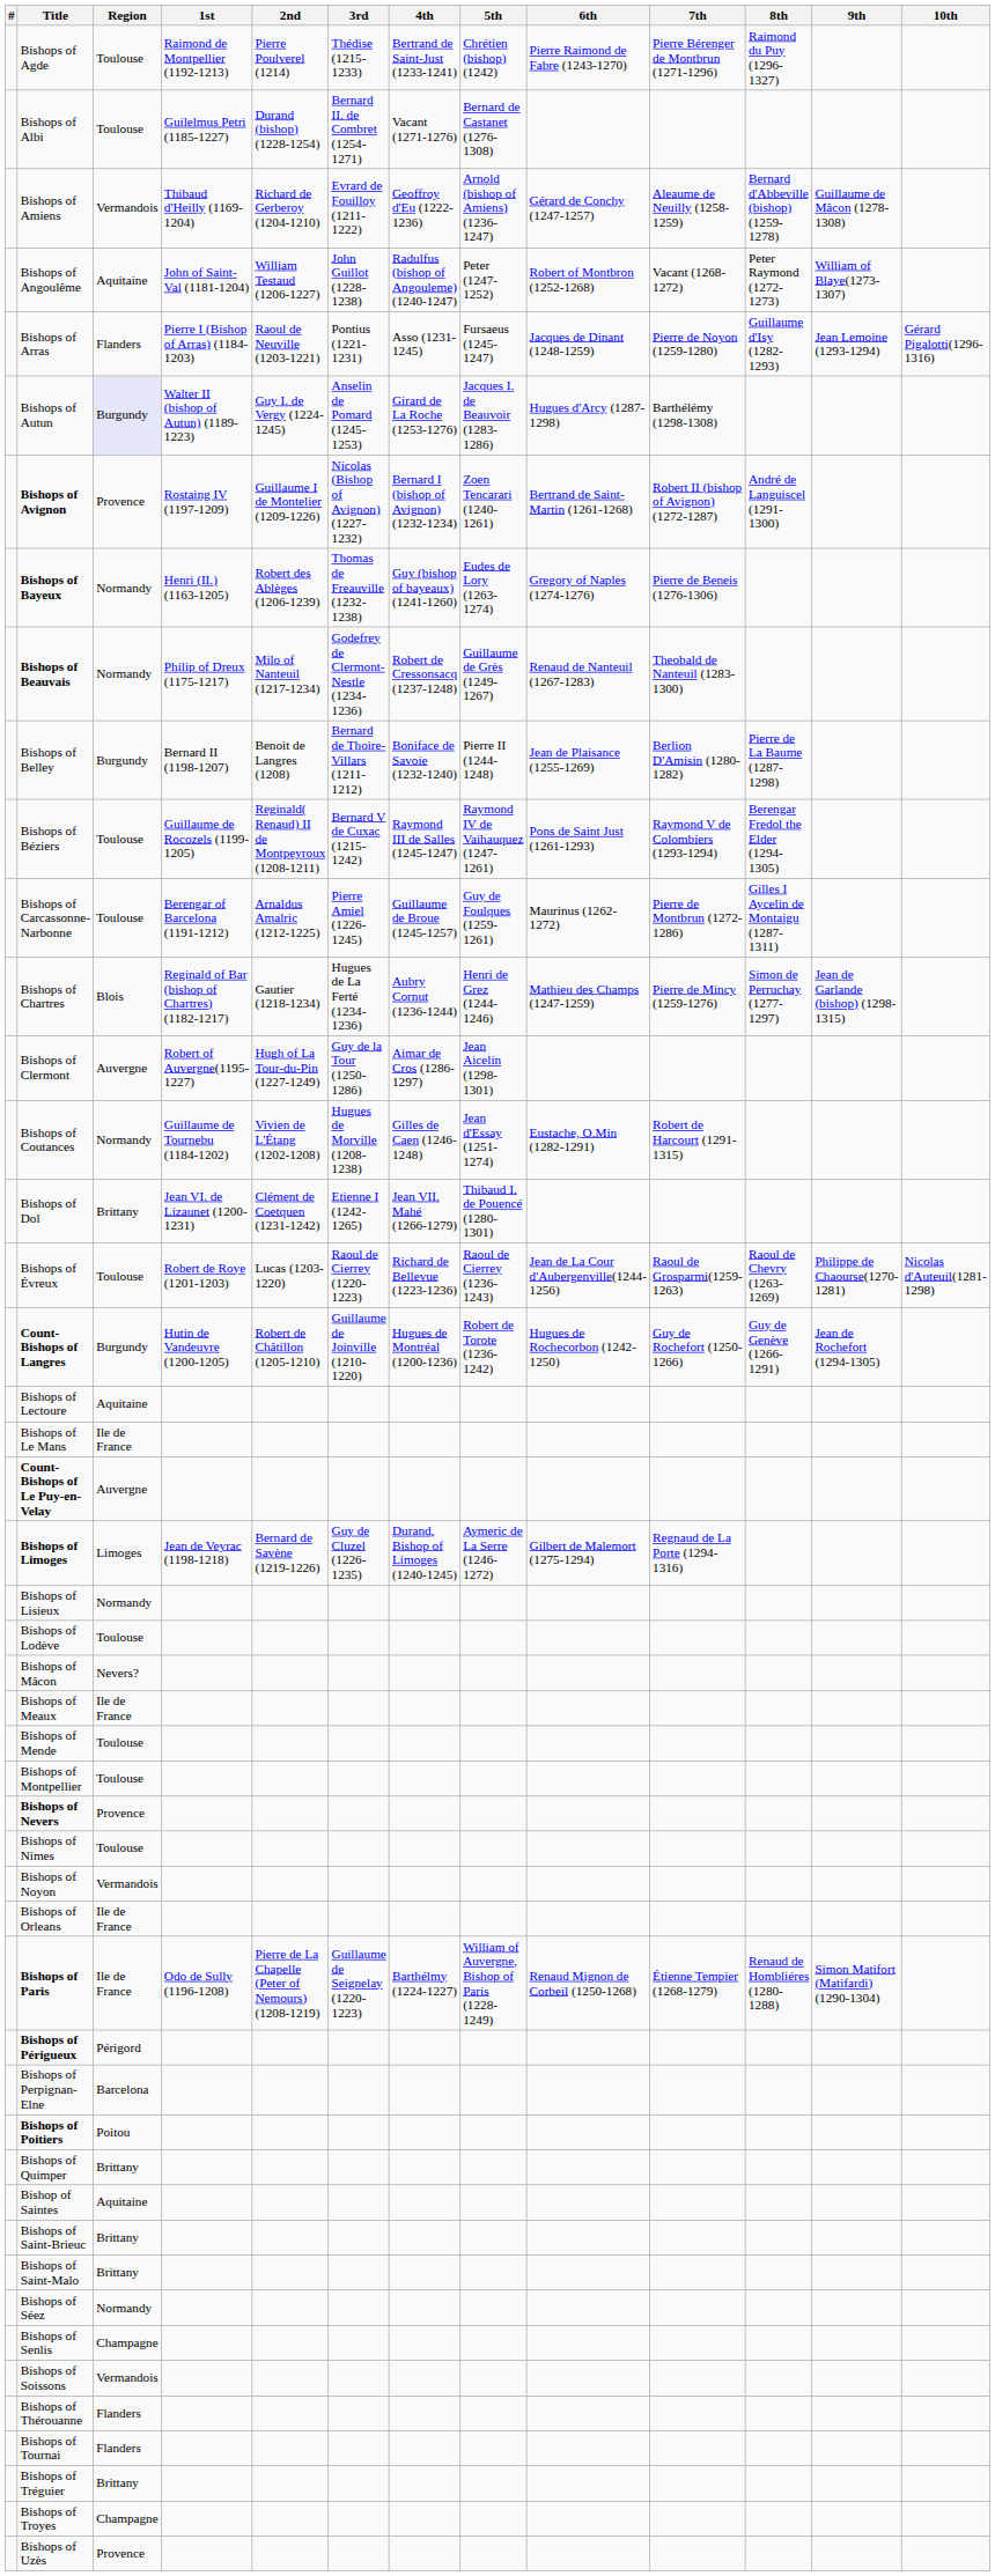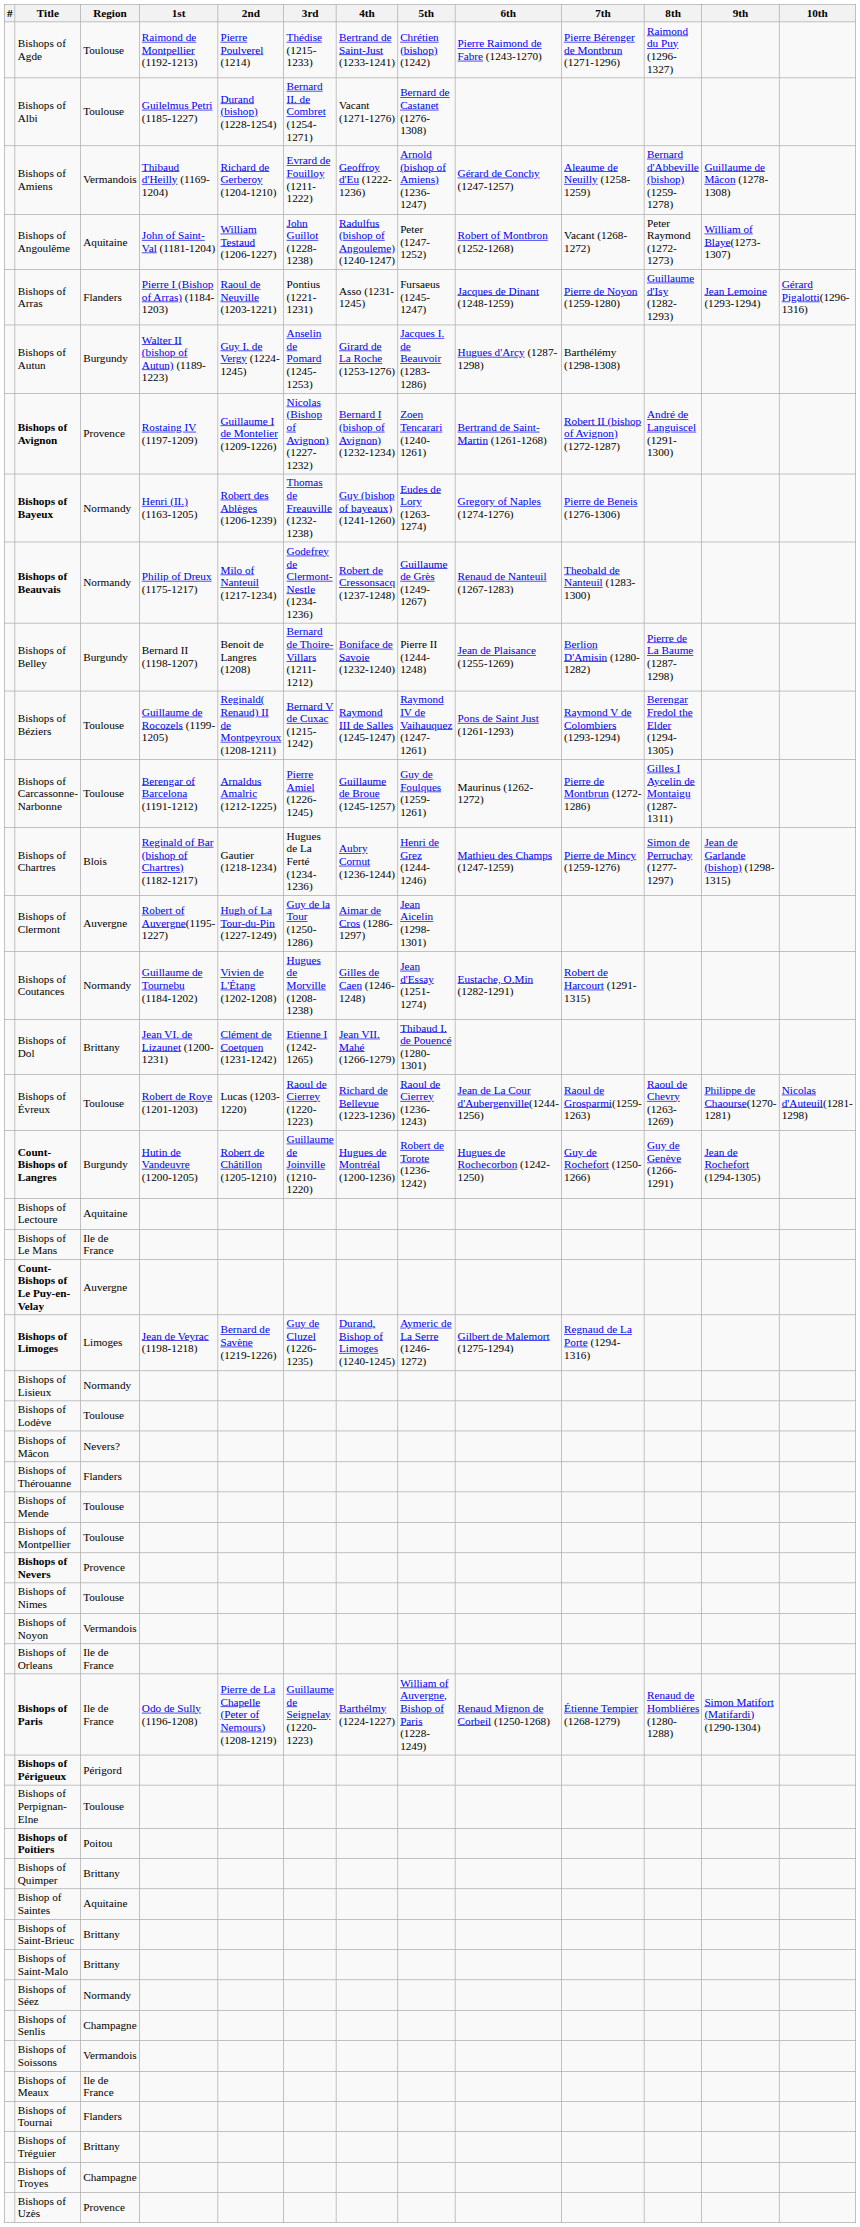 <table class="wikitable">
 <tr>
 <th>#</th>
 <th>Title</th>
 <th>Region</th>
 <th>1st</th>
 <th>2nd</th>
 <th>3rd</th>
 <th>4th</th>
 <th>5th</th>
 <th>6th</th>
 <th>7th</th>
 <th>8th</th>
 <th>9th</th>
 <th>10th</th>
 </tr>
 <tr>
 <td></td>
 <td>Bishops of Agde</td>
 <td>Toulouse</td>
 <td><a href='#'>Raimond de Montpellier</a> (1192-1213)</td>
 <td><a href='#'>Pierre Poulverel</a> (1214)</td>
 <td><a href='#'>Thédise</a> (1215-1233)</td>
 <td><a href='#'>Bertrand de Saint-Just</a> (1233-1241)</td>
 <td><a href='#'>Chrétien (bishop)</a> (1242)</td>
 <td><a href='#'>Pierre Raimond de Fabre</a> (1243-1270)</td>
 <td><a href='#'>Pierre Bérenger de Montbrun</a> (1271-1296)</td>
 <td><a href='#'>Raimond du Puy</a> (1296-1327)</td>
 <td></td>
 <td></td>
 </tr>
 <tr>
 <td></td>
 <td>Bishops of Albi</td>
 <td>Toulouse</td>
 <td><a href='#'>Guilelmus Petri</a> (1185-1227)</td>
 <td><a href='#'>Durand (bishop)</a> (1228-1254)</td>
 <td><a href='#'>Bernard II. de Combret</a> (1254-1271)</td>
 <td>Vacant (1271-1276)</td>
 <td><a href='#'>Bernard de Castanet</a> (1276-1308)</td>
 <td></td>
 <td></td>
 <td></td>
 <td></td>
 <td></td>
 </tr>
 <tr>
 <td></td>
 <td>Bishops of Amiens</td>
 <td>Vermandois</td>
 <td><a href='#'>Thibaud d'Heilly</a> (1169-1204)</td>
 <td><a href='#'>Richard de Gerberoy</a> (1204-1210)</td>
 <td><a href='#'>Evrard de Fouilloy</a> (1211-1222)</td>
 <td><a href='#'>Geoffroy d'Eu</a> (1222-1236)</td>
 <td><a href='#'>Arnold (bishop of Amiens)</a> (1236-1247)</td>
 <td><a href='#'>Gérard de Conchy</a> (1247-1257)</td>
 <td><a href='#'>Aleaume de Neuilly</a> (1258-1259)</td>
 <td><a href='#'>Bernard d'Abbeville (bishop)</a> (1259-1278)</td>
 <td><a href='#'>Guillaume de Mâcon</a> (1278-1308)</td>
 <td></td>
 </tr>
 <tr>
 <td></td>
 <td>Bishops of Angoulême</td>
 <td>Aquitaine</td>
 <td><a href='#'>John of Saint-Val</a> (1181-1204)</td>
 <td><a href='#'>William Testaud</a> (1206-1227)</td>
 <td><a href='#'>John Guillot</a> (1228-1238)</td>
 <td><a href='#'>Radulfus (bishop of Angouleme)</a> (1240-1247)</td>
 <td>Peter (1247-1252)</td>
 <td><a href='#'>Robert of Montbron</a> (1252-1268)</td>
 <td>Vacant (1268-1272)</td>
 <td>Peter Raymond (1272-1273)</td>
 <td><a href='#'>William of Blaye</a>(1273-1307)</td>
 <td></td>
 </tr>
 <tr>
 <td></td>
 <td>Bishops of Arras</td>
 <td>Flanders</td>
 <td><a href='#'>Pierre I (Bishop of Arras)</a> (1184-1203)</td>
 <td><a href='#'>Raoul de Neuville</a> (1203-1221)</td>
 <td>Pontius (1221-1231)</td>
 <td>Asso (1231-1245)</td>
 <td>Fursaeus (1245-1247)</td>
 <td><a href='#'>Jacques de Dinant</a> (1248-1259)</td>
 <td><a href='#'>Pierre de Noyon</a> (1259-1280)</td>
 <td><a href='#'>Guillaume d'Isy</a> (1282-1293)</td>
 <td><a href='#'>Jean Lemoine</a> (1293-1294)</td>
 <td><a href='#'>Gérard Pigalotti</a>(1296-1316)</td>
 </tr>
 <tr>
 <td></td>
 <td>Bishops of Autun</td>
-<td style="background: lavender;">Burgundy</td>
+<td>Burgundy</td>
 <td><a href='#'>Walter II (bishop of Autun)</a> (1189-1223)</td>
 <td><a href='#'>Guy I. de Vergy</a> (1224-1245)</td>
 <td><a href='#'>Anselin de Pomard</a> (1245-1253)</td>
 <td><a href='#'>Girard de La Roche</a> (1253-1276)</td>
 <td><a href='#'>Jacques I. de Beauvoir</a> (1283-1286)</td>
 <td><a href='#'>Hugues d'Arcy</a> (1287-1298)</td>
 <td>Barthélémy (1298-1308)</td>
 <td></td>
 <td></td>
 <td></td>
 </tr>
 <tr>
 <td></td>
 <td><strong>Bishops of Avignon</strong></td>
 <td>Provence</td>
 <td><a href='#'>Rostaing IV</a> (1197-1209)</td>
 <td><a href='#'>Guillaume I de Montelier</a> (1209-1226)</td>
 <td><a href='#'>Nicolas (Bishop of Avignon)</a> (1227-1232)</td>
 <td><a href='#'>Bernard I (bishop of Avignon)</a> (1232-1234)</td>
 <td><a href='#'>Zoen Tencarari</a> (1240-1261)</td>
 <td><a href='#'>Bertrand de Saint-Martin</a> (1261-1268)</td>
 <td><a href='#'>Robert II (bishop of Avignon)</a> (1272-1287)</td>
 <td><a href='#'>André de Languiscel</a> (1291-1300)</td>
 <td></td>
 <td></td>
 </tr>
 <tr>
 <td></td>
 <td><strong>Bishops of Bayeux</strong></td>
 <td>Normandy</td>
 <td><a href='#'>Henri (II.)</a> (1163-1205)</td>
 <td><a href='#'>Robert des Ablèges</a> (1206-1239)</td>
 <td><a href='#'>Thomas de Freauville</a> (1232-1238)</td>
 <td><a href='#'>Guy (bishop of bayeaux)</a> (1241-1260)</td>
 <td><a href='#'>Eudes de Lory</a> (1263-1274)</td>
 <td><a href='#'>Gregory of Naples</a> (1274-1276)</td>
 <td><a href='#'>Pierre de Beneis</a> (1276-1306)</td>
 <td></td>
 <td></td>
 <td></td>
 </tr>
 <tr>
 <td></td>
 <td><strong>Bishops of Beauvais</strong></td>
 <td>Normandy</td>
 <td><a href='#'>Philip of Dreux</a> (1175-1217)</td>
 <td><a href='#'>Milo of Nanteuil</a> (1217-1234)</td>
 <td><a href='#'>Godefrey de Clermont-Nestle</a> (1234-1236)</td>
 <td><a href='#'>Robert de Cressonsacq</a> (1237-1248)</td>
 <td><a href='#'>Guillaume de Grès</a> (1249-1267)</td>
 <td><a href='#'>Renaud de Nanteuil</a> (1267-1283)</td>
 <td><a href='#'>Theobald de Nanteuil</a> (1283-1300)</td>
 <td></td>
 <td></td>
 <td></td>
 </tr>
 <tr>
 <td></td>
 <td>Bishops of Belley</td>
 <td>Burgundy</td>
 <td>Bernard II (1198-1207)</td>
 <td>Benoit de Langres (1208)</td>
 <td><a href='#'>Bernard de Thoire-Villars</a> (1211-1212)</td>
 <td><a href='#'>Boniface de Savoie</a> (1232-1240)</td>
 <td>Pierre II (1244-1248)</td>
 <td><a href='#'>Jean de Plaisance</a> (1255-1269)</td>
 <td><a href='#'>Berlion D'Amisin</a> (1280-1282)</td>
 <td><a href='#'>Pierre de La Baume</a> (1287-1298)</td>
 <td></td>
 <td></td>
 </tr>
 <tr>
 <td></td>
 <td>Bishops of Béziers</td>
 <td>Toulouse</td>
 <td><a href='#'>Guillaume de Rocozels</a> (1199-1205)</td>
 <td><a href='#'>Reginald( Renaud) II de Montpeyroux</a> (1208-1211)</td>
 <td><a href='#'>Bernard V de Cuxac</a> (1215-1242)</td>
 <td><a href='#'>Raymond III de Salles</a> (1245-1247)</td>
 <td><a href='#'>Raymond IV de Vaihauquez</a> (1247-1261)</td>
 <td><a href='#'>Pons de Saint Just</a> (1261-1293)</td>
 <td><a href='#'>Raymond V de Colombiers</a> (1293-1294)</td>
 <td><a href='#'>Berengar Fredol the Elder</a> (1294-1305)</td>
 <td></td>
 <td></td>
 </tr>
 <tr>
 <td></td>
 <td>Bishops of Carcassonne-Narbonne</td>
 <td>Toulouse</td>
 <td><a href='#'>Berengar of Barcelona</a> (1191-1212)</td>
 <td><a href='#'>Arnaldus Amalric</a> (1212-1225)</td>
 <td><a href='#'>Pierre Amiel</a> (1226-1245)</td>
 <td><a href='#'>Guillaume de Broue</a> (1245-1257)</td>
 <td><a href='#'>Guy de Foulques</a> (1259-1261)</td>
 <td>Maurinus (1262-1272)</td>
 <td><a href='#'>Pierre de Montbrun</a> (1272-1286)</td>
 <td><a href='#'>Gilles I Aycelin de Montaigu</a> (1287-1311)</td>
 <td></td>
 <td></td>
 </tr>
 <tr>
 <td></td>
 <td>Bishops of Chartres</td>
 <td>Blois</td>
 <td><a href='#'>Reginald of Bar (bishop of Chartres)</a> (1182-1217)</td>
 <td>Gautier (1218-1234)</td>
 <td>Hugues de La Ferté (1234-1236)</td>
 <td><a href='#'>Aubry Cornut</a> (1236-1244)</td>
 <td><a href='#'>Henri de Grez</a> (1244-1246)</td>
 <td><a href='#'>Mathieu des Champs</a> (1247-1259)</td>
 <td><a href='#'>Pierre de Mincy</a> (1259-1276)</td>
 <td><a href='#'>Simon de Perruchay</a> (1277-1297)</td>
 <td><a href='#'>Jean de Garlande (bishop)</a> (1298-1315)</td>
 <td></td>
 </tr>
 <tr>
 <td></td>
 <td>Bishops of Clermont</td>
 <td>Auvergne</td>
 <td><a href='#'>Robert of Auvergne</a>(1195-1227)</td>
 <td><a href='#'>Hugh of La Tour-du-Pin</a> (1227-1249)</td>
 <td><a href='#'>Guy de la Tour</a> (1250-1286)</td>
 <td><a href='#'>Aimar de Cros</a> (1286-1297)</td>
 <td><a href='#'>Jean Aicelin</a> (1298-1301)</td>
 <td></td>
 <td></td>
 <td></td>
 <td></td>
 <td></td>
 </tr>
 <tr>
 <td></td>
 <td>Bishops of Coutances</td>
 <td>Normandy</td>
 <td><a href='#'>Guillaume de Tournebu</a> (1184-1202)</td>
 <td><a href='#'>Vivien de L'Étang</a> (1202-1208)</td>
 <td><a href='#'>Hugues de Morville</a> (1208-1238)</td>
 <td><a href='#'>Gilles de Caen</a> (1246-1248)</td>
 <td><a href='#'>Jean d'Essay</a> (1251-1274)</td>
 <td><a href='#'>Eustache, O.Min</a> (1282-1291)</td>
 <td><a href='#'>Robert de Harcourt</a> (1291-1315)</td>
 <td></td>
 <td></td>
 <td></td>
 </tr>
 <tr>
 <td></td>
 <td>Bishops of Dol</td>
 <td>Brittany</td>
 <td><a href='#'>Jean VI. de Lizaunet</a> (1200-1231)</td>
 <td><a href='#'>Clément de Coetquen</a> (1231-1242)</td>
 <td><a href='#'>Etienne I</a> (1242-1265)</td>
 <td><a href='#'>Jean VII. Mahé</a> (1266-1279)</td>
 <td><a href='#'>Thibaud I. de Pouencé</a> (1280-1301)</td>
 <td></td>
 <td></td>
 <td></td>
 <td></td>
 <td></td>
 </tr>
 <tr>
 <td></td>
 <td>Bishops of Évreux</td>
 <td>Toulouse</td>
 <td><a href='#'>Robert de Roye</a> (1201-1203)</td>
 <td>Lucas (1203-1220)</td>
 <td><a href='#'>Raoul de Cierrey</a> (1220-1223)</td>
 <td><a href='#'>Richard de Bellevue</a> (1223-1236)</td>
 <td><a href='#'>Raoul de Cierrey</a> (1236-1243)</td>
 <td><a href='#'>Jean de La Cour d'Aubergenville</a>(1244-1256)</td>
 <td><a href='#'>Raoul de Grosparmi</a>(1259-1263)</td>
 <td><a href='#'>Raoul de Chevry</a><br>(1263-1269)</td>
 <td><a href='#'>Philippe de Chaourse</a>(1270-1281)</td>
 <td><a href='#'>Nicolas d'Auteuil</a>(1281-1298)</td>
 </tr>
 <tr>
 <td></td>
 <td><strong>Count-Bishops of Langres</strong></td>
 <td>Burgundy</td>
 <td><a href='#'>Hutin de Vandeuvre</a> (1200-1205)</td>
 <td><a href='#'>Robert de Châtillon</a> (1205-1210)</td>
 <td><a href='#'>Guillaume de Joinville</a> (1210-1220)</td>
 <td><a href='#'>Hugues de Montréal</a> (1200-1236)</td>
 <td><a href='#'>Robert de Torote</a> (1236-1242)</td>
 <td><a href='#'>Hugues de Rochecorbon</a> (1242-1250)</td>
 <td><a href='#'>Guy de Rochefort</a> (1250-1266)</td>
 <td><a href='#'>Guy de Genève</a> (1266-1291)</td>
 <td><a href='#'>Jean de Rochefort</a> (1294-1305)</td>
 <td></td>
 </tr>
 <tr>
 <td></td>
 <td>Bishops of Lectoure</td>
 <td>Aquitaine</td>
 <td></td>
 <td></td>
 <td></td>
 <td></td>
 <td></td>
 <td></td>
 <td></td>
 <td></td>
 <td></td>
 <td></td>
 </tr>
 <tr>
 <td></td>
 <td>Bishops of Le Mans</td>
 <td>Ile de France</td>
 <td></td>
 <td></td>
 <td></td>
 <td></td>
 <td></td>
 <td></td>
 <td></td>
 <td></td>
 <td></td>
 <td></td>
 </tr>
 <tr>
 <td></td>
 <td><strong>Count-Bishops of Le Puy-en-Velay</strong></td>
 <td>Auvergne</td>
 <td></td>
 <td></td>
 <td></td>
 <td></td>
 <td></td>
 <td></td>
 <td></td>
 <td></td>
 <td></td>
 <td></td>
 </tr>
 <tr>
 <td></td>
 <td><strong>Bishops of Limoges</strong></td>
 <td>Limoges</td>
 <td><a href='#'>Jean de Veyrac</a> (1198-1218)</td>
 <td><a href='#'>Bernard de Savène</a> (1219-1226)</td>
 <td><a href='#'>Guy de Cluzel</a> (1226-1235)</td>
 <td><a href='#'>Durand, Bishop of Limoges</a> (1240-1245)</td>
 <td><a href='#'>Aymeric de La Serre</a> (1246-1272)</td>
 <td><a href='#'>Gilbert de Malemort</a> (1275-1294)</td>
 <td><a href='#'>Regnaud de La Porte</a> (1294-1316)</td>
 <td></td>
 <td></td>
 <td></td>
 </tr>
 <tr>
 <td></td>
 <td>Bishops of Lisieux</td>
 <td>Normandy</td>
 <td></td>
 <td></td>
 <td></td>
 <td></td>
 <td></td>
 <td></td>
 <td></td>
 <td></td>
 <td></td>
 <td></td>
 </tr>
 <tr>
 <td></td>
 <td>Bishops of Lodève</td>
 <td>Toulouse</td>
 <td></td>
 <td></td>
 <td></td>
 <td></td>
 <td></td>
 <td></td>
 <td></td>
 <td></td>
 <td></td>
 <td></td>
 </tr>
 <tr>
 <td></td>
 <td>Bishops of Mâcon</td>
 <td>Nevers?</td>
 <td></td>
 <td></td>
 <td></td>
 <td></td>
 <td></td>
 <td></td>
 <td></td>
 <td></td>
 <td></td>
 <td></td>
 </tr>
 <tr>
 <td></td>
-<td>Bishops of Meaux</td>
-<td>Ile de France</td>
+<td>Bishops of Thérouanne</td>
+<td>Flanders</td>
 <td></td>
 <td></td>
 <td></td>
 <td></td>
 <td></td>
 <td></td>
 <td></td>
 <td></td>
 <td></td>
 <td></td>
 </tr>
 <tr>
 <td></td>
 <td>Bishops of Mende</td>
 <td>Toulouse</td>
 <td></td>
 <td></td>
 <td></td>
 <td></td>
 <td></td>
 <td></td>
 <td></td>
 <td></td>
 <td></td>
 <td></td>
 </tr>
 <tr>
 <td></td>
 <td>Bishops of Montpellier</td>
 <td>Toulouse</td>
 <td></td>
 <td></td>
 <td></td>
 <td></td>
 <td></td>
 <td></td>
 <td></td>
 <td></td>
 <td></td>
 <td></td>
 </tr>
 <tr>
 <td></td>
 <td><strong>Bishops of Nevers</strong></td>
 <td>Provence</td>
 <td></td>
 <td></td>
 <td></td>
 <td></td>
 <td></td>
 <td></td>
 <td></td>
 <td></td>
 <td></td>
 <td></td>
 </tr>
 <tr>
 <td></td>
 <td>Bishops of Nimes</td>
 <td>Toulouse</td>
 <td></td>
 <td></td>
 <td></td>
 <td></td>
 <td></td>
 <td></td>
 <td></td>
 <td></td>
 <td></td>
 <td></td>
 </tr>
 <tr>
 <td></td>
 <td>Bishops of Noyon</td>
 <td>Vermandois</td>
 <td></td>
 <td></td>
 <td></td>
 <td></td>
 <td></td>
 <td></td>
 <td></td>
 <td></td>
 <td></td>
 <td></td>
 </tr>
 <tr>
 <td></td>
 <td>Bishops of Orleans</td>
 <td>Ile de France</td>
 <td></td>
 <td></td>
 <td></td>
 <td></td>
 <td></td>
 <td></td>
 <td></td>
 <td></td>
 <td></td>
 <td></td>
 </tr>
 <tr>
 <td></td>
 <td><strong>Bishops of Paris</strong></td>
 <td>Ile de France</td>
 <td><a href='#'>Odo de Sully</a> (1196-1208)</td>
 <td><a href='#'>Pierre de La Chapelle (Peter of Nemours)</a> (1208-1219)</td>
 <td><a href='#'>Guillaume de Seignelay</a> (1220-1223)</td>
 <td><a href='#'>Barthélmy</a> (1224-1227)</td>
 <td><a href='#'>William of Auvergne, Bishop of Paris</a> (1228-1249)</td>
 <td><a href='#'>Renaud Mignon de Corbeil</a> (1250-1268)</td>
 <td><a href='#'>Étienne Tempier</a> (1268-1279)</td>
 <td><a href='#'>Renaud de Hombliéres</a> (1280-1288)</td>
 <td><a href='#'>Simon Matifort (Matifardi)</a> (1290-1304)</td>
 <td></td>
 </tr>
 <tr>
 <td></td>
 <td><strong>Bishops of Périgueux</strong></td>
 <td>Périgord</td>
 <td></td>
 <td></td>
 <td></td>
 <td></td>
 <td></td>
 <td></td>
 <td></td>
 <td></td>
 <td></td>
 <td></td>
 </tr>
 <tr>
 <td></td>
 <td>Bishops of Perpignan-Elne</td>
-<td>Barcelona</td>
+<td>Toulouse</td>
 <td></td>
 <td></td>
 <td></td>
 <td></td>
 <td></td>
 <td></td>
 <td></td>
 <td></td>
 <td></td>
 <td></td>
 </tr>
 <tr>
 <td></td>
 <td><strong>Bishops of Poitiers</strong></td>
 <td>Poitou</td>
 <td></td>
 <td></td>
 <td></td>
 <td></td>
 <td></td>
 <td></td>
 <td></td>
 <td></td>
 <td></td>
 <td></td>
 </tr>
 <tr>
 <td></td>
 <td>Bishops of Quimper</td>
 <td>Brittany</td>
 <td></td>
 <td></td>
 <td></td>
 <td></td>
 <td></td>
 <td></td>
 <td></td>
 <td></td>
 <td></td>
 <td></td>
 </tr>
 <tr>
 <td></td>
 <td>Bishop of Saintes</td>
 <td>Aquitaine</td>
 <td></td>
 <td></td>
 <td></td>
 <td></td>
 <td></td>
 <td></td>
 <td></td>
 <td></td>
 <td></td>
 <td></td>
 </tr>
 <tr>
 <td></td>
 <td>Bishops of Saint-Brieuc</td>
 <td>Brittany</td>
 <td></td>
 <td></td>
 <td></td>
 <td></td>
 <td></td>
 <td></td>
 <td></td>
 <td></td>
 <td></td>
 <td></td>
 </tr>
 <tr>
 <td></td>
 <td>Bishops of Saint-Malo</td>
 <td>Brittany</td>
 <td></td>
 <td></td>
 <td></td>
 <td></td>
 <td></td>
 <td></td>
 <td></td>
 <td></td>
 <td></td>
 <td></td>
 </tr>
 <tr>
 <td></td>
 <td>Bishops of Séez</td>
 <td>Normandy</td>
 <td></td>
 <td></td>
 <td></td>
 <td></td>
 <td></td>
 <td></td>
 <td></td>
 <td></td>
 <td></td>
 <td></td>
 </tr>
 <tr>
 <td></td>
 <td>Bishops of Senlis</td>
 <td>Champagne</td>
 <td></td>
 <td></td>
 <td></td>
 <td></td>
 <td></td>
 <td></td>
 <td></td>
 <td></td>
 <td></td>
 <td></td>
 </tr>
 <tr>
 <td></td>
 <td>Bishops of Soissons</td>
 <td>Vermandois</td>
 <td></td>
 <td></td>
 <td></td>
 <td></td>
 <td></td>
 <td></td>
 <td></td>
 <td></td>
 <td></td>
 <td></td>
 </tr>
 <tr>
 <td></td>
-<td>Bishops of Thérouanne</td>
-<td>Flanders</td>
+<td>Bishops of Meaux</td>
+<td>Ile de France</td>
 <td></td>
 <td></td>
 <td></td>
 <td></td>
 <td></td>
 <td></td>
 <td></td>
 <td></td>
 <td></td>
 <td></td>
 </tr>
 <tr>
 <td></td>
 <td>Bishops of Tournai</td>
 <td>Flanders</td>
 <td></td>
 <td></td>
 <td></td>
 <td></td>
 <td></td>
 <td></td>
 <td></td>
 <td></td>
 <td></td>
 <td></td>
 </tr>
 <tr>
 <td></td>
 <td>Bishops of Tréguier</td>
 <td>Brittany</td>
 <td></td>
 <td></td>
 <td></td>
 <td></td>
 <td></td>
 <td></td>
 <td></td>
 <td></td>
 <td></td>
 <td></td>
 </tr>
 <tr>
 <td></td>
 <td>Bishops of Troyes</td>
 <td>Champagne</td>
 <td></td>
 <td></td>
 <td></td>
 <td></td>
 <td></td>
 <td></td>
 <td></td>
 <td></td>
 <td></td>
 <td></td>
 </tr>
 <tr>
 <td></td>
 <td>Bishops of Uzès</td>
 <td>Provence</td>
 <td></td>
 <td></td>
 <td></td>
 <td></td>
 <td></td>
 <td></td>
 <td></td>
 <td></td>
 <td></td>
 <td></td>
 </tr>
 </table>
